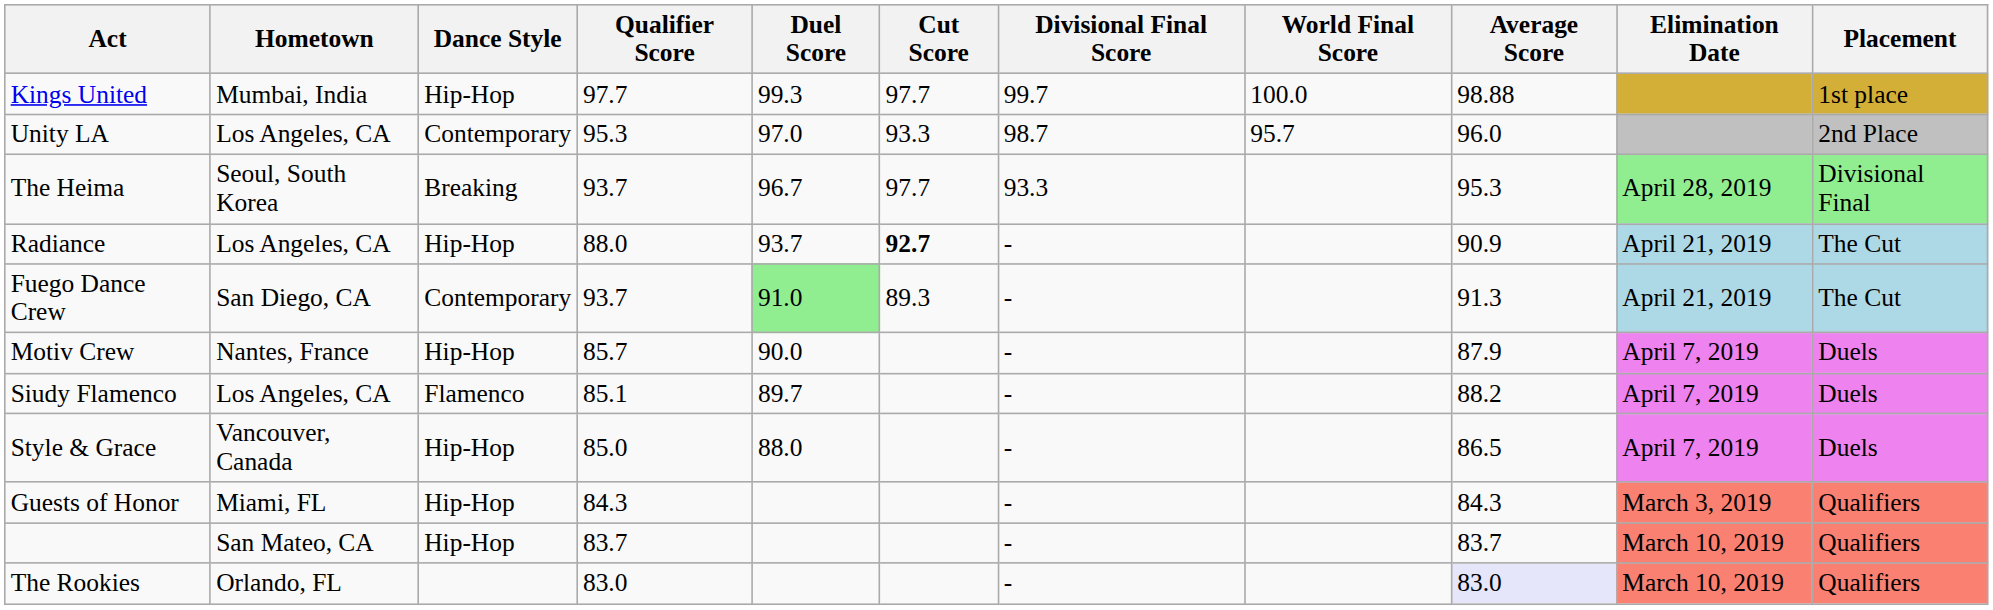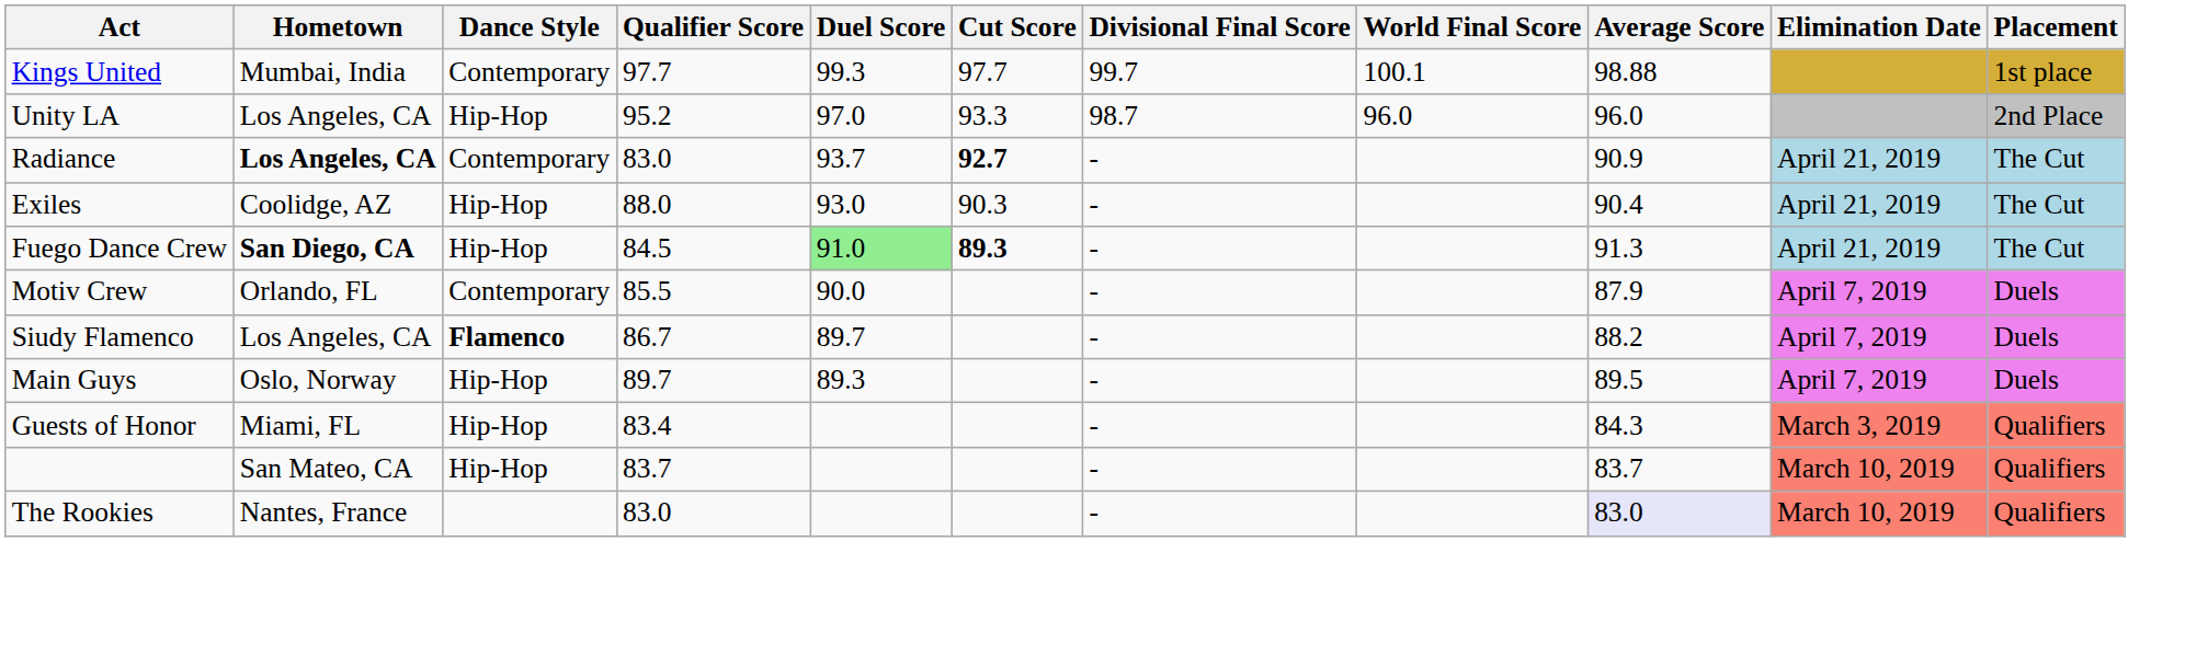 <table class="wikitable sortable">
 <tr>
 <th>Act</th>
 <th>Hometown</th>
 <th>Dance Style</th>
 <th>Qualifier Score</th>
 <th>Duel Score</th>
 <th>Cut Score</th>
 <th>Divisional Final Score</th>
 <th>World Final Score</th>
 <th>Average Score</th>
 <th>Elimination Date</th>
 <th>Placement</th>
 </tr>
 <tr>
 <td><a href='#'>Kings United</a></td>
 <td>Mumbai, India</td>
-<td>Hip-Hop</td>
+<td>Contemporary</td>
 <td>97.7</td>
 <td>99.3</td>
 <td>97.7</td>
 <td>99.7</td>
-<td>100.0</td>
+<td>100.1</td>
 <td>98.88</td>
 <td bgcolor=#D4AF37></td>
 <td bgcolor=#D4AF37>1st place</td>
 </tr>
 <tr>
 <td>Unity LA</td>
 <td>Los Angeles, CA</td>
-<td>Contemporary</td>
-<td>95.3</td>
+<td>Hip-Hop</td>
+<td>95.2</td>
 <td>97.0</td>
 <td>93.3</td>
 <td>98.7</td>
-<td>95.7</td>
+<td>96.0</td>
 <td>96.0</td>
 <td bgcolor=#C0C0C0></td>
 <td bgcolor=#C0C0C0>2nd Place</td>
 </tr>
 <tr>
-<td>The Heima</td>
-<td>Seoul, South Korea</td>
-<td>Breaking</td>
-<td>93.7</td>
-<td>96.7</td>
-<td>97.7</td>
-<td>93.3</td>
-<td></td>
-<td>95.3</td>
-<td bgcolor=lightgreen>April 28, 2019</td>
-<td bgcolor=lightgreen>Divisional Final</td>
-</tr>
-<tr>
 <td>Radiance</td>
-<td>Los Angeles, CA</td>
-<td>Hip-Hop</td>
-<td>88.0</td>
+<td><strong>Los Angeles, CA</strong></td>
+<td>Contemporary</td>
+<td>83.0</td>
 <td>93.7</td>
 <td><strong>92.7</strong></td>
 <td>-</td>
 <td></td>
 <td>90.9</td>
 <td bgcolor=lightblue>April 21, 2019</td>
 <td bgcolor=lightblue>The Cut</td>
 </tr>
 <tr>
+<td>Exiles</td>
+<td>Coolidge, AZ</td>
+<td>Hip-Hop</td>
+<td>88.0</td>
+<td>93.0</td>
+<td>90.3</td>
+<td>-</td>
+<td></td>
+<td>90.4</td>
+<td bgcolor=lightblue>April 21, 2019</td>
+<td bgcolor=lightblue>The Cut</td>
+</tr>
+<tr>
 <td>Fuego Dance Crew</td>
-<td>San Diego, CA</td>
-<td>Contemporary</td>
-<td>93.7</td>
+<td><strong>San Diego, CA</strong></td>
+<td>Hip-Hop</td>
+<td>84.5</td>
 <td style="background: lightgreen;">91.0</td>
-<td>89.3</td>
+<td><strong>89.3</strong></td>
 <td>-</td>
 <td></td>
 <td>91.3</td>
 <td bgcolor=lightblue>April 21, 2019</td>
 <td bgcolor=lightblue>The Cut</td>
 </tr>
 <tr>
 <td>Motiv Crew</td>
-<td>Nantes, France</td>
-<td>Hip-Hop</td>
-<td>85.7</td>
+<td>Orlando, FL</td>
+<td>Contemporary</td>
+<td>85.5</td>
 <td>90.0</td>
 <td></td>
 <td>-</td>
 <td></td>
 <td>87.9</td>
 <td bgcolor=violet>April 7, 2019</td>
 <td bgcolor=violet>Duels</td>
 </tr>
 <tr>
 <td>Siudy Flamenco</td>
 <td>Los Angeles, CA</td>
-<td>Flamenco</td>
-<td>85.1</td>
+<td><strong>Flamenco</strong></td>
+<td>86.7</td>
 <td>89.7</td>
 <td></td>
 <td>-</td>
 <td></td>
 <td>88.2</td>
 <td bgcolor=violet>April 7, 2019</td>
 <td bgcolor=violet>Duels</td>
 </tr>
 <tr>
-<td>Style & Grace</td>
-<td>Vancouver, Canada</td>
+<td>Main Guys</td>
+<td>Oslo, Norway</td>
 <td>Hip-Hop</td>
-<td>85.0</td>
-<td>88.0</td>
+<td>89.7</td>
+<td>89.3</td>
 <td></td>
 <td>-</td>
 <td></td>
-<td>86.5</td>
+<td>89.5</td>
 <td bgcolor=violet>April 7, 2019</td>
 <td bgcolor=violet>Duels</td>
 </tr>
 <tr>
 <td>Guests of Honor</td>
 <td>Miami, FL</td>
 <td>Hip-Hop</td>
-<td>84.3</td>
+<td>83.4</td>
 <td></td>
 <td></td>
 <td>-</td>
 <td></td>
 <td>84.3</td>
 <td bgcolor=salmon>March 3, 2019</td>
 <td bgcolor=salmon>Qualifiers</td>
 </tr>
 <tr>
 <td></td>
 <td>San Mateo, CA</td>
 <td>Hip-Hop</td>
 <td>83.7</td>
 <td></td>
 <td></td>
 <td>-</td>
 <td></td>
 <td>83.7</td>
 <td bgcolor=salmon>March 10, 2019</td>
 <td bgcolor=salmon>Qualifiers</td>
 </tr>
 <tr>
 <td>The Rookies</td>
-<td>Orlando, FL</td>
+<td>Nantes, France</td>
 <td></td>
 <td>83.0</td>
 <td></td>
 <td></td>
 <td>-</td>
 <td></td>
 <td style="background: lavender;">83.0</td>
 <td bgcolor=salmon>March 10, 2019</td>
 <td bgcolor=salmon>Qualifiers</td>
 </tr>
 </table>
